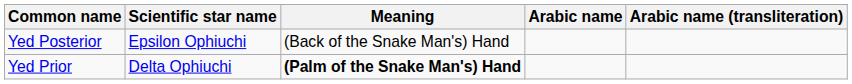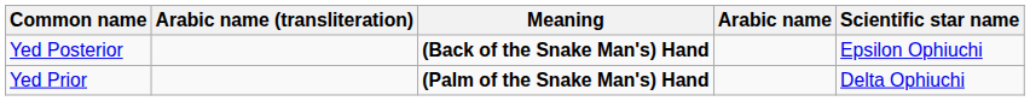 <table class="wikitable">
 <tr>
 <th>Common name</th>
-<th>Scientific star name</th>
+<th>Arabic name (transliteration)</th>
 <th>Meaning</th>
 <th>Arabic name</th>
-<th>Arabic name (transliteration)</th>
+<th>Scientific star name</th>
 </tr>
 <tr>
 <td><a href='#'>Yed Posterior</a></td>
+<td></td>
+<td><strong>(Back of the Snake Man's) Hand</strong></td>
+<td></td>
 <td><a href='#'>Epsilon Ophiuchi</a></td>
-<td>(Back of the Snake Man's) Hand</td>
-<td></td>
-<td></td>
 </tr>
 <tr>
 <td><a href='#'>Yed Prior</a></td>
-<td><a href='#'>Delta Ophiuchi</a></td>
+<td></td>
 <td><strong>(Palm of the Snake Man's) Hand</strong></td>
 <td></td>
-<td></td>
+<td><a href='#'>Delta Ophiuchi</a></td>
 </tr>
 </table>
